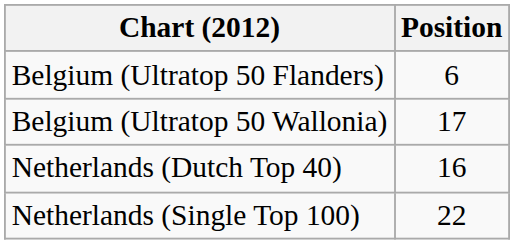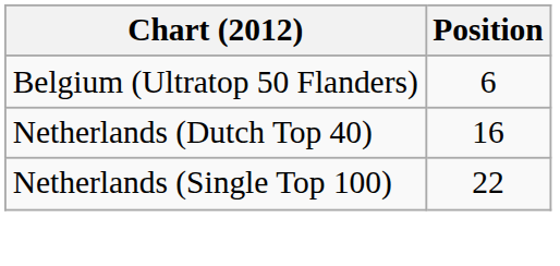 <table class="wikitable sortable">
 <tr>
 <th>Chart (2012)</th>
 <th>Position</th>
 </tr>
 <tr>
 <td>Belgium (Ultratop 50 Flanders)</td>
 <td style="text-align:center;">6</td>
 </tr>
 <tr>
-<td>Belgium (Ultratop 50 Wallonia)</td>
-<td style="text-align:center;">17</td>
-</tr>
-<tr>
 <td>Netherlands (Dutch Top 40)</td>
 <td style="text-align:center;">16</td>
 </tr>
 <tr>
 <td>Netherlands (Single Top 100)</td>
 <td style="text-align:center;">22</td>
 </tr>
 </table>
